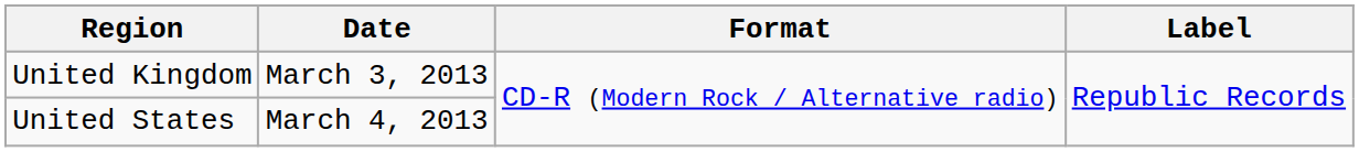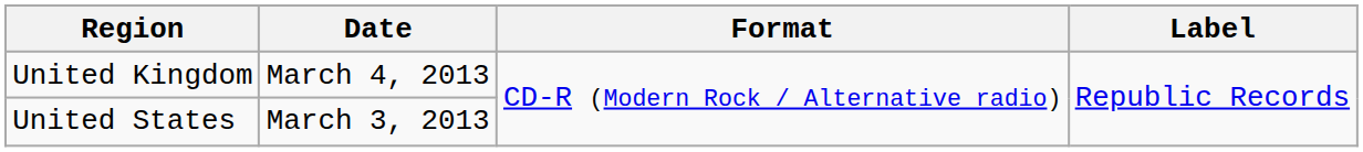 <table class="wikitable">
 <tr>
 <th>Region</th>
 <th>Date</th>
 <th>Format</th>
 <th>Label</th>
 </tr>
 <tr>
 <td>United Kingdom</td>
-<td>March 3, 2013</td>
+<td>March 4, 2013</td>
 <td rowspan="2"><a href='#'>CD-R</a> <small>(<a href='#'>Modern Rock / Alternative radio</a>)</small></td>
 <td rowspan="2"><a href='#'>Republic Records</a></td>
 </tr>
 <tr>
 <td>United States</td>
-<td>March 4, 2013</td>
+<td>March 3, 2013</td>
 </tr>
 </table>
